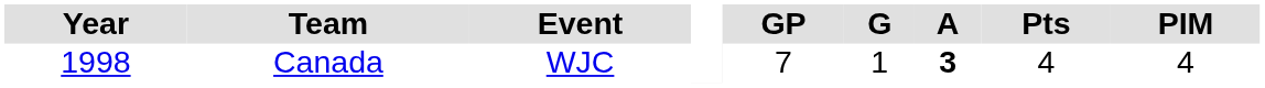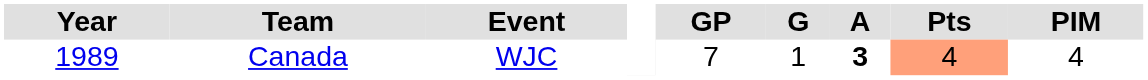 <table border="0" cellpadding="1" cellspacing="0" style="text-align:center; width:40em">
 <tr ALIGN="center" bgcolor="#e0e0e0">
 <th>Year</th>
 <th>Team</th>
 <th>Event</th>
 <th rowspan="99" bgcolor="#ffffff"> </th>
 <th>GP</th>
 <th>G</th>
 <th>A</th>
 <th>Pts</th>
 <th>PIM</th>
 </tr>
 <tr>
-<td><a href='#'>1998</a></td>
+<td><a href='#'>1989</a></td>
 <td><a href='#'>Canada</a></td>
 <td><a href='#'>WJC</a></td>
 <td>7</td>
 <td>1</td>
 <td><strong>3</strong></td>
-<td>4</td>
+<td style="background: lightsalmon;">4</td>
 <td>4</td>
 </tr>
 </table>
